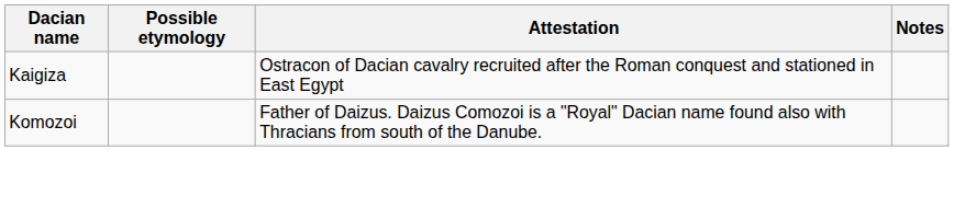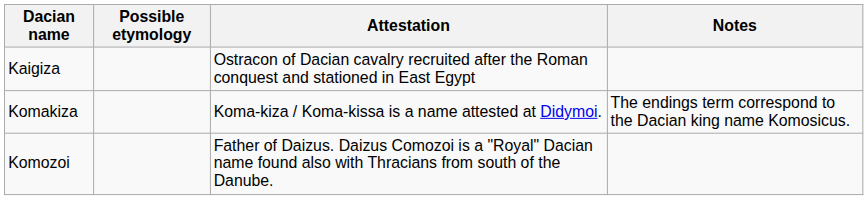 <table class="wikitable">
 <tr>
 <th>Dacian name</th>
 <th>Possible etymology</th>
 <th>Attestation</th>
 <th>Notes</th>
 </tr>
 <tr>
 <td>Kaigiza</td>
 <td></td>
 <td>Ostracon of Dacian cavalry recruited after the Roman conquest and stationed in East Egypt </td>
 <td></td>
 </tr>
 <tr>
+<td>Komakiza</td>
+<td></td>
+<td>Koma-kiza / Koma-kissa is a name attested at <a href='#'>Didymoi</a>.</td>
+<td>The endings term correspond to the Dacian king name Komosicus.</td>
+</tr>
+<tr>
 <td>Komozoi</td>
 <td></td>
 <td>Father of Daizus. Daizus Comozoi is a "Royal" Dacian name found also with Thracians from south of the Danube.</td>
 <td></td>
 </tr>
 </table>
